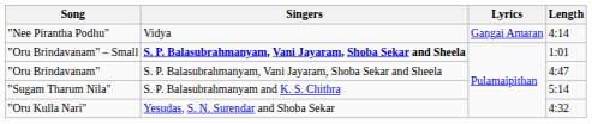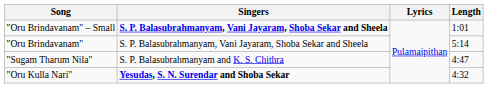 <table class="wikitable" style="font-size:95%;">
 <tr>
 <th>Song</th>
 <th>Singers</th>
 <th>Lyrics</th>
 <th>Length</th>
-</tr>
-<tr>
-<td>"Nee Pirantha Podhu"</td>
-<td>Vidya</td>
-<td><a href='#'>Gangai Amaran</a></td>
-<td>4:14</td>
 </tr>
 <tr>
 <td>"Oru Brindavanam" – Small</td>
 <td><strong><a href='#'>S. P. Balasubrahmanyam</a>, <a href='#'>Vani Jayaram</a>, <a href='#'>Shoba Sekar</a> and Sheela</strong></td>
 <td rowspan=4><a href='#'>Pulamaipithan</a></td>
 <td>1:01</td>
 </tr>
 <tr>
 <td>"Oru Brindavanam"</td>
 <td>S. P. Balasubrahmanyam, Vani Jayaram, Shoba Sekar and Sheela</td>
-<td>4:47</td>
+<td>5:14</td>
 </tr>
 <tr>
 <td>"Sugam Tharum Nila"</td>
 <td>S. P. Balasubrahmanyam and <a href='#'>K. S. Chithra</a></td>
-<td>5:14</td>
+<td>4:47</td>
 </tr>
 <tr>
 <td>"Oru Kulla Nari"</td>
-<td><a href='#'>Yesudas</a>, <a href='#'>S. N. Surendar</a> and  Shoba Sekar</td>
+<td><strong><a href='#'>Yesudas</a>, <a href='#'>S. N. Surendar</a> and  Shoba Sekar</strong></td>
 <td>4:32</td>
 </tr>
 </table>
